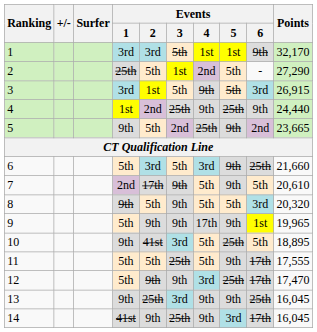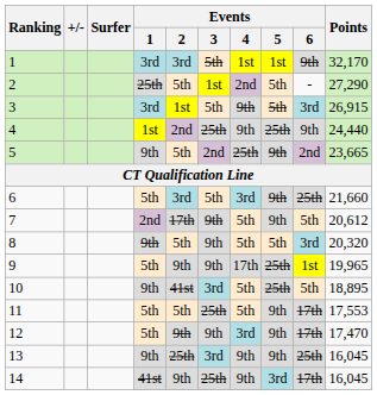 <table class="wikitable" style="text-align: center;">
 <tr>
 <th rowspan="2">Ranking</th>
 <th rowspan="2">+/-</th>
 <th rowspan="2">Surfer</th>
 <th colspan="6">Events</th>
 <th rowspan="2">Points</th>
 </tr>
 <tr>
 <th><span> 1</span></th>
 <th><span> 2</span></th>
 <th><span> 3</span></th>
 <th><span> 4</span></th>
 <th><span> 5</span></th>
 <th><span> 6</span></th>
 </tr>
 <tr>
 <td style="text-align:left; background:#d0f0c0;">1</td>
 <td style="background:#d0f0c0;"></td>
 <td style="text-align:left; background:#d0f0c0;"></td>
 <td style="background:#b0e0e6;">3rd</td>
 <td style="background:#b0e0e6;">3rd</td>
 <td style="background:#ffebcd;"><s>5th</s></td>
 <td style="background:yellow;">1st</td>
 <td style="background:yellow;">1st</td>
 <td style="background:#dcdcdc;"><s>9th</s></td>
 <td style="background:#d0f0c0;">32,170</td>
 </tr>
 <tr>
 <td style="text-align:left; background:#d0f0c0;">2</td>
 <td style="background:#d0f0c0;"></td>
 <td style="text-align:left; background:#d0f0c0;"></td>
 <td style="background:#dcdcdc;"><s>25th</s></td>
 <td style="background:#ffebcd;">5th</td>
 <td style="background:yellow;">1st</td>
 <td style="background:thistle;">2nd</td>
 <td style="background:#ffebcd;">5th</td>
 <td>-</td>
 <td style="background:#d0f0c0;">27,290</td>
 </tr>
 <tr>
 <td style="text-align:left; background:#d0f0c0;">3</td>
 <td style="background:#d0f0c0;"></td>
 <td style="text-align:left; background:#d0f0c0;"></td>
 <td style="background:#b0e0e6;">3rd</td>
 <td style="background:yellow;">1st</td>
 <td style="background:#ffebcd;">5th</td>
 <td style="background:#dcdcdc;"><s>9th</s></td>
 <td style="background:#ffebcd;"><s>5th</s></td>
 <td style="background:#b0e0e6;">3rd</td>
 <td style="background:#d0f0c0;">26,915</td>
 </tr>
 <tr>
 <td style="text-align:left; background:#d0f0c0;">4</td>
 <td style="background:#d0f0c0;"></td>
 <td style="text-align:left; background:#d0f0c0;"></td>
 <td style="background:yellow;">1st</td>
 <td style="background:thistle;">2nd</td>
 <td style="background:#dcdcdc;"><s>25th</s></td>
 <td style="background:#dcdcdc;">9th</td>
 <td style="background:#dcdcdc;"><s>25th</s></td>
 <td style="background:#dcdcdc;">9th</td>
 <td style="background:#d0f0c0;">24,440</td>
 </tr>
 <tr>
 <td style="text-align:left; background:#d0f0c0;">5</td>
 <td style="background:#d0f0c0;"></td>
 <td style="text-align:left; background:#d0f0c0;"></td>
 <td style="background:#dcdcdc;">9th</td>
 <td style="background:#ffebcd;">5th</td>
 <td style="background:thistle;">2nd</td>
 <td style="background:#dcdcdc;"><s>25th</s></td>
 <td style="background:#dcdcdc;"><s>9th</s></td>
 <td style="background:thistle;">2nd</td>
 <td style="background:#d0f0c0;">23,665</td>
 </tr>
 <tr>
 <th colspan="11"><em>CT Qualification Line</em></th>
 </tr>
 <tr>
 <td style=text-align:left>6</td>
 <td></td>
 <td style=text-align:left></td>
 <td style="background:#ffebcd;">5th</td>
 <td style="background:#b0e0e6;">3rd</td>
 <td style="background:#ffebcd;">5th</td>
 <td style="background:#b0e0e6;">3rd</td>
 <td style="background:#dcdcdc;"><s>9th</s></td>
 <td style="background:#dcdcdc;"><s>25th</s></td>
 <td>21,660</td>
 </tr>
 <tr>
 <td style=text-align:left>7</td>
 <td></td>
 <td style=text-align:left></td>
 <td style="background:thistle;">2nd</td>
 <td style="background:#dcdcdc;"><s>17th</s></td>
 <td style="background:#dcdcdc;"><s>9th</s></td>
 <td style="background:#ffebcd;">5th</td>
 <td style="background:#dcdcdc;">9th</td>
 <td style="background:#ffebcd;">5th</td>
-<td>20,610</td>
+<td>20,612</td>
 </tr>
 <tr>
 <td style=text-align:left>8</td>
 <td></td>
 <td style=text-align:left></td>
 <td style="background:#dcdcdc;"><s>9th</s></td>
 <td style="background:#ffebcd;">5th</td>
 <td style="background:#dcdcdc;">9th</td>
 <td style="background:#ffebcd;">5th</td>
 <td style="background:#ffebcd;">5th</td>
 <td style="background:#b0e0e6;">3rd</td>
 <td>20,320</td>
 </tr>
 <tr>
 <td style=text-align:left>9</td>
 <td></td>
 <td style=text-align:left></td>
 <td style="background:#ffebcd;">5th</td>
 <td style="background:#dcdcdc;">9th</td>
 <td style="background:#dcdcdc;">9th</td>
 <td style="background:#dcdcdc;">17th</td>
-<td style="background:#dcdcdc;">9th</td>
+<td style="background:#dcdcdc;"><s>25th</s></td>
 <td style="background:yellow;">1st</td>
 <td>19,965</td>
 </tr>
 <tr>
 <td style=text-align:left>10</td>
 <td></td>
 <td style=text-align:left></td>
 <td style="background:#dcdcdc;">9th</td>
 <td style="background:#dcdcdc;"><s>41st</s></td>
 <td style="background:#b0e0e6;">3rd</td>
 <td style="background:#ffebcd;">5th</td>
 <td style="background:#dcdcdc;"><s>25th</s></td>
 <td style="background:#ffebcd;">5th</td>
 <td>18,895</td>
 </tr>
 <tr>
 <td style=text-align:left>11</td>
 <td></td>
 <td style=text-align:left></td>
 <td style="background:#ffebcd;">5th</td>
 <td style="background:#ffebcd;">5th</td>
 <td style="background:#dcdcdc;"><s>25th</s></td>
 <td style="background:#ffebcd;">5th</td>
 <td style="background:#dcdcdc;">9th</td>
 <td style="background:#dcdcdc;"><s>17th</s></td>
-<td>17,555</td>
+<td>17,553</td>
 </tr>
 <tr>
 <td style=text-align:left>12</td>
 <td></td>
 <td style=text-align:left></td>
 <td style="background:#ffebcd;">5th</td>
 <td style="background:#dcdcdc;"><s>9th</s></td>
 <td style="background:#dcdcdc;">9th</td>
 <td style="background:#b0e0e6;">3rd</td>
-<td style="background:#dcdcdc;"><s>25th</s></td>
+<td style="background:#dcdcdc;">9th</td>
 <td style="background:#dcdcdc;"><s>17th</s></td>
 <td>17,470</td>
 </tr>
 <tr>
 <td style=text-align:left>13</td>
 <td></td>
 <td style=text-align:left></td>
 <td style="background:#dcdcdc;">9th</td>
 <td style="background:#dcdcdc;"><s>25th</s></td>
 <td style="background:#b0e0e6;">3rd</td>
 <td style="background:#dcdcdc;">9th</td>
 <td style="background:#dcdcdc;">9th</td>
 <td style="background:#dcdcdc;"><s>25th</s></td>
 <td>16,045</td>
 </tr>
 <tr>
 <td style=text-align:left>14</td>
 <td></td>
 <td style=text-align:left></td>
 <td style="background:#dcdcdc;"><s>41st</s></td>
 <td style="background:#dcdcdc;">9th</td>
 <td style="background:#dcdcdc;"><s>25th</s></td>
 <td style="background:#dcdcdc;">9th</td>
 <td style="background:#b0e0e6;">3rd</td>
 <td style="background:#dcdcdc;"><s>17th</s></td>
 <td>16,045</td>
 </tr>
 </table>
